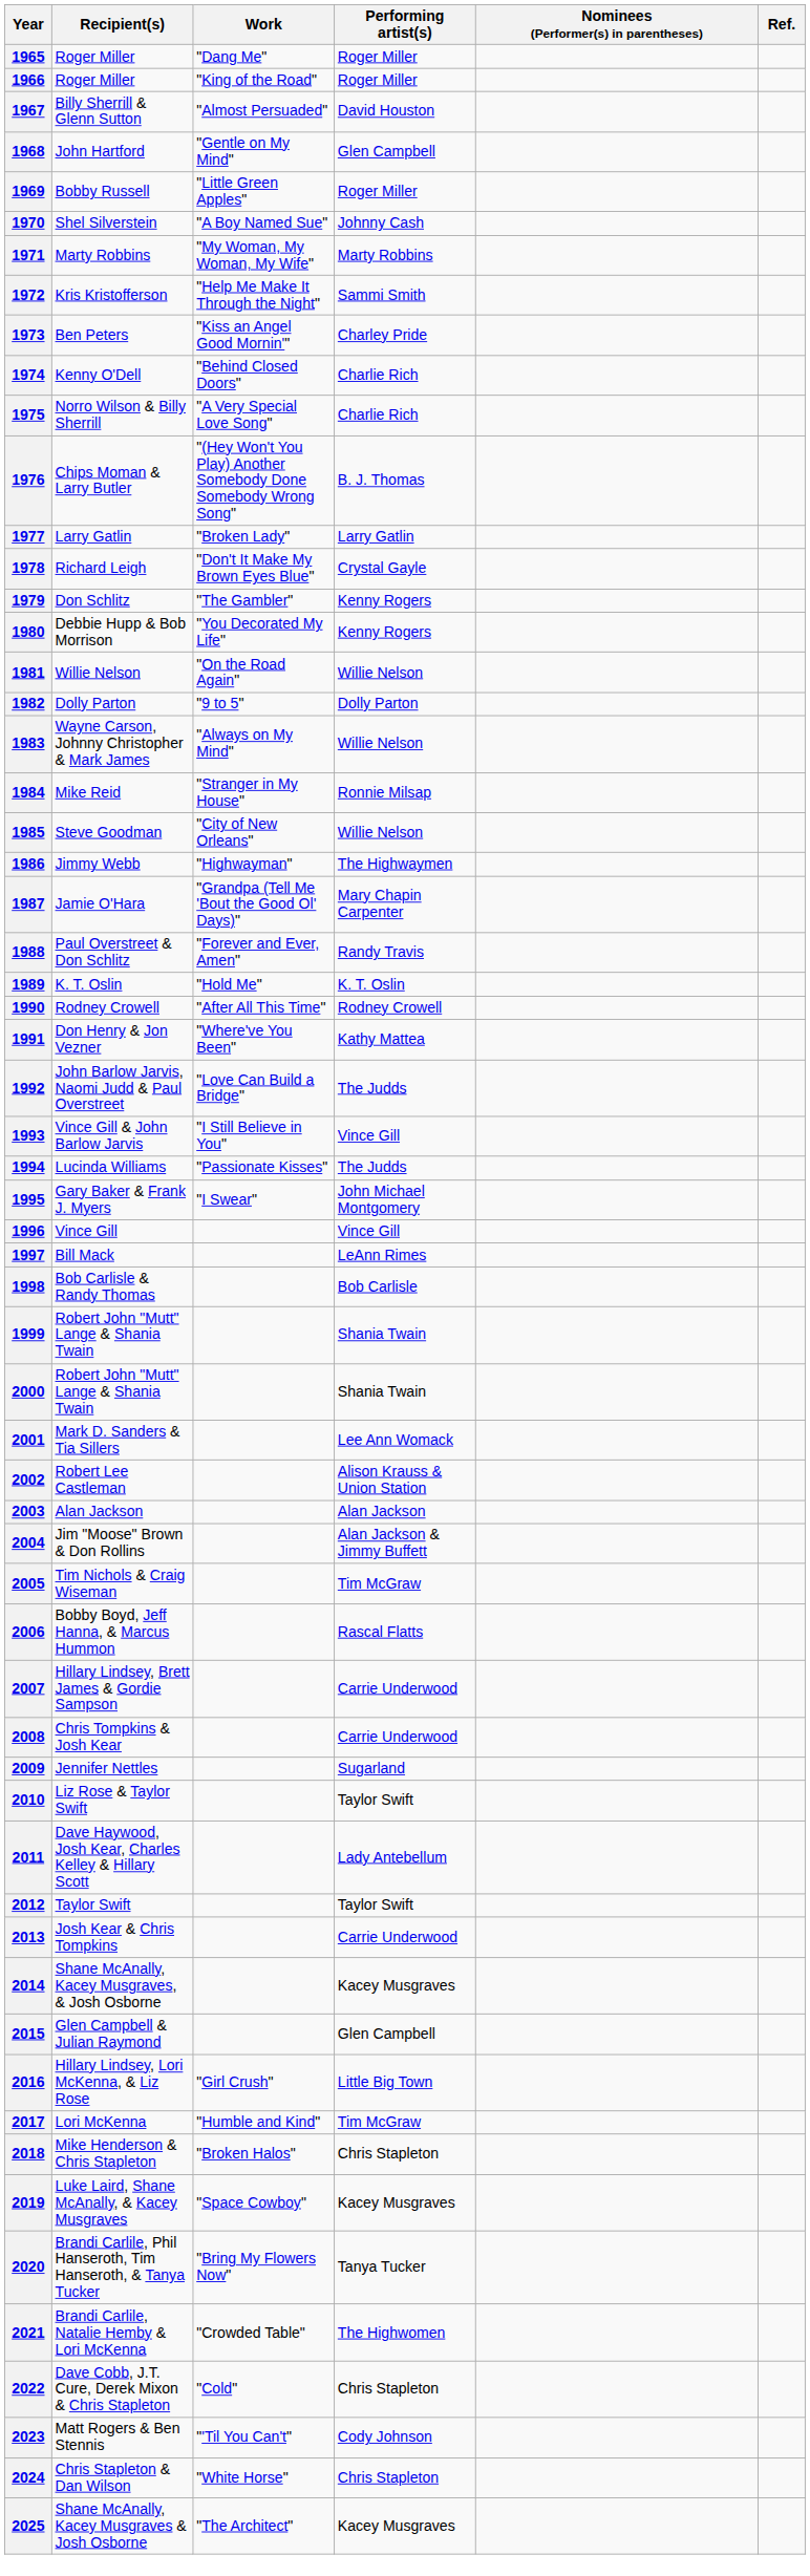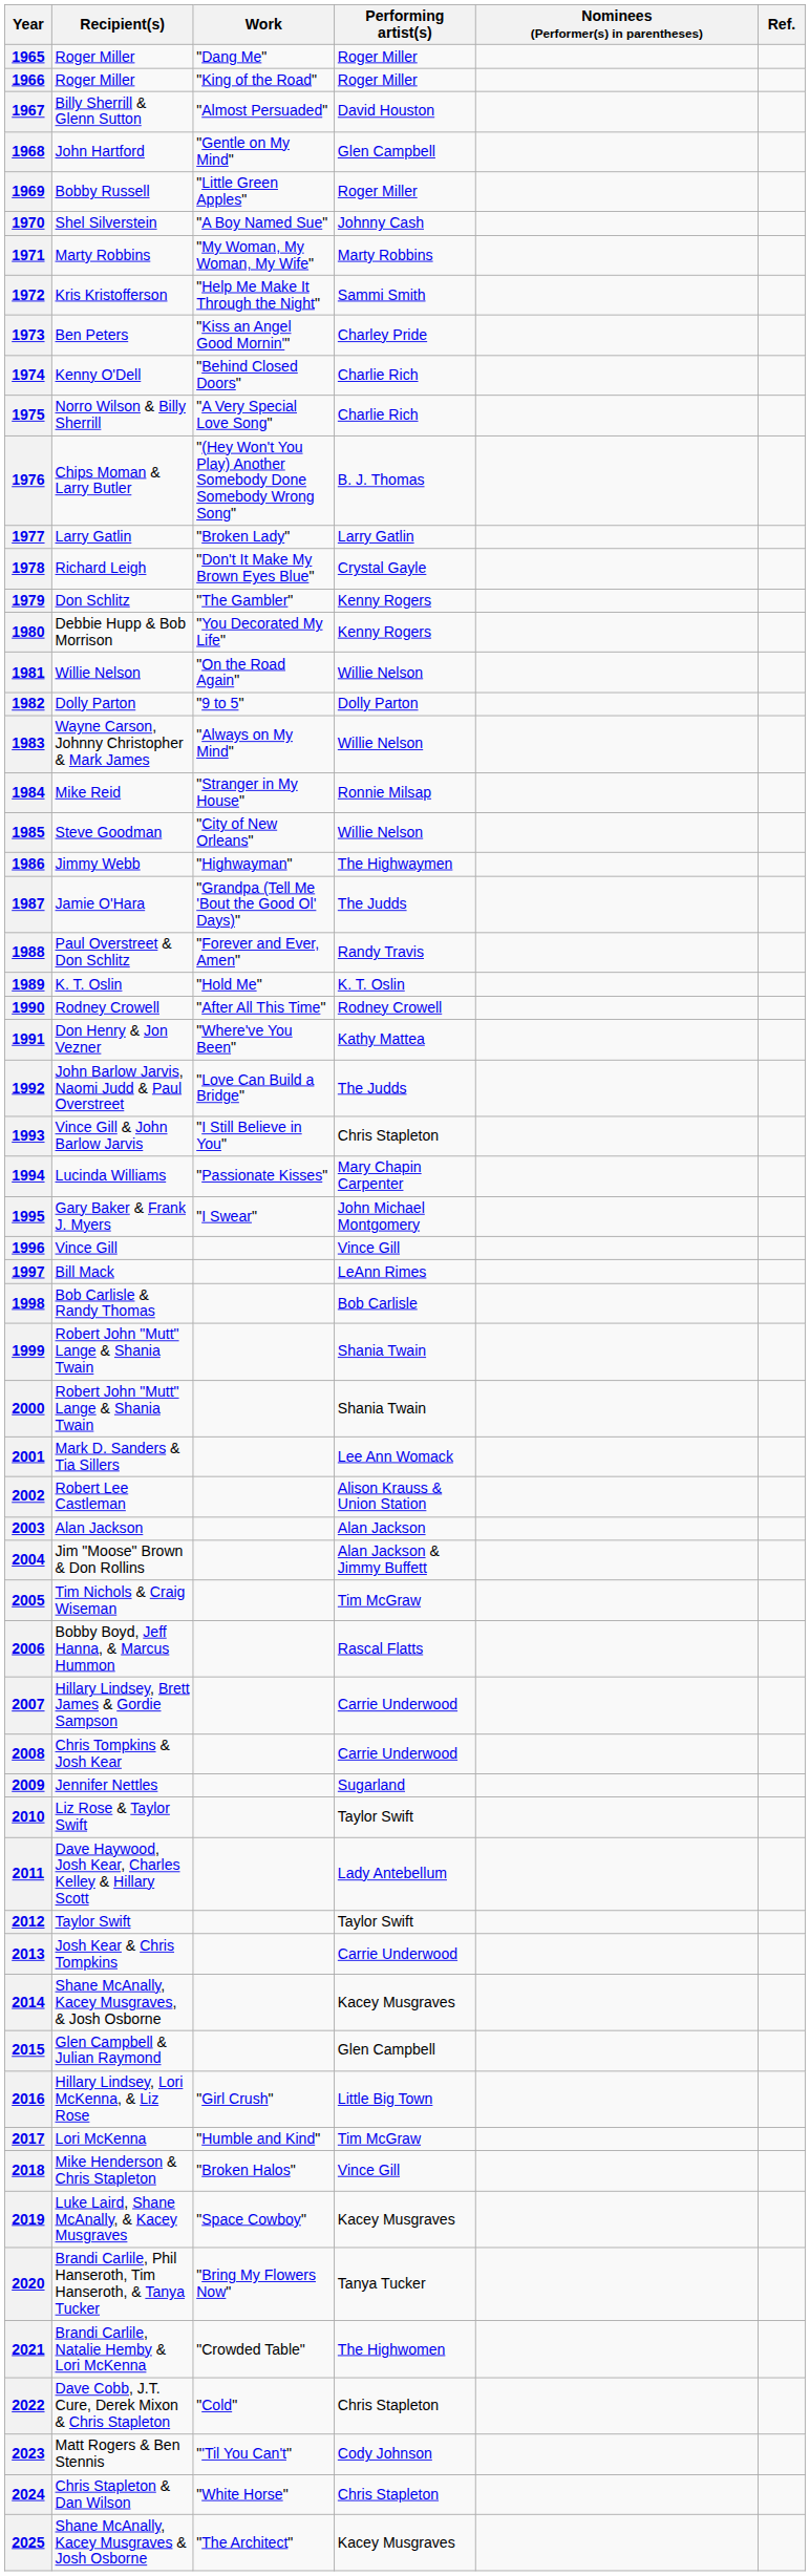 <table class="wikitable">
 <tr>
 <th width="5%">Year</th>
 <th width="15%">Recipient(s)</th>
 <th width="15%">Work</th>
 <th width="15%">Performing artist(s)</th>
 <th width="30%" class=unsortable>Nominees<br><small>(Performer(s) in parentheses)</small></th>
 <th width="5%" class=unsortable>Ref.</th>
 </tr>
 <tr>
 <th scope="row" style="text-align:center;"><a href='#'>1965</a></th>
 <td><a href='#'>Roger Miller</a></td>
 <td>"<a href='#'>Dang Me</a>"</td>
 <td><a href='#'>Roger Miller</a></td>
 <td></td>
 <td></td>
 </tr>
 <tr>
 <th scope="row" style="text-align:center;"><a href='#'>1966</a></th>
 <td><a href='#'>Roger Miller</a></td>
 <td>"<a href='#'>King of the Road</a>"</td>
 <td><a href='#'>Roger Miller</a></td>
 <td></td>
 <td></td>
 </tr>
 <tr>
 <th scope="row" style="text-align:center;"><a href='#'>1967</a></th>
 <td><a href='#'>Billy Sherrill</a> & <a href='#'>Glenn Sutton</a></td>
 <td>"<a href='#'>Almost Persuaded</a>"</td>
 <td><a href='#'>David Houston</a></td>
 <td></td>
 <td></td>
 </tr>
 <tr>
 <th scope="row" style="text-align:center;"><a href='#'>1968</a></th>
 <td><a href='#'>John Hartford</a></td>
 <td>"<a href='#'>Gentle on My Mind</a>"</td>
 <td><a href='#'>Glen Campbell</a></td>
 <td></td>
 <td></td>
 </tr>
 <tr>
 <th scope="row" style="text-align:center;"><a href='#'>1969</a></th>
 <td><a href='#'>Bobby Russell</a></td>
 <td>"<a href='#'>Little Green Apples</a>"</td>
 <td><a href='#'>Roger Miller</a></td>
 <td></td>
 <td></td>
 </tr>
 <tr>
 <th scope="row" style="text-align:center;"><a href='#'>1970</a></th>
 <td><a href='#'>Shel Silverstein</a></td>
 <td>"<a href='#'>A Boy Named Sue</a>"</td>
 <td><a href='#'>Johnny Cash</a></td>
 <td></td>
 <td></td>
 </tr>
 <tr>
 <th scope="row" style="text-align:center;"><a href='#'>1971</a></th>
 <td><a href='#'>Marty Robbins</a></td>
 <td>"<a href='#'>My Woman, My Woman, My Wife</a>"</td>
 <td><a href='#'>Marty Robbins</a></td>
 <td></td>
 <td></td>
 </tr>
 <tr>
 <th scope="row" style="text-align:center;"><a href='#'>1972</a></th>
 <td><a href='#'>Kris Kristofferson</a></td>
 <td>"<a href='#'>Help Me Make It Through the Night</a>"</td>
 <td><a href='#'>Sammi Smith</a></td>
 <td></td>
 <td></td>
 </tr>
 <tr>
 <th scope="row" style="text-align:center;"><a href='#'>1973</a></th>
 <td><a href='#'>Ben Peters</a></td>
 <td>"<a href='#'>Kiss an Angel Good Mornin'</a>"</td>
 <td><a href='#'>Charley Pride</a></td>
 <td></td>
 <td></td>
 </tr>
 <tr>
 <th scope="row" style="text-align:center;"><a href='#'>1974</a></th>
 <td><a href='#'>Kenny O'Dell</a></td>
 <td>"<a href='#'>Behind Closed Doors</a>"</td>
 <td><a href='#'>Charlie Rich</a></td>
 <td></td>
 <td></td>
 </tr>
 <tr>
 <th scope="row" style="text-align:center;"><a href='#'>1975</a></th>
 <td><a href='#'>Norro Wilson</a> & <a href='#'>Billy Sherrill</a></td>
 <td>"<a href='#'>A Very Special Love Song</a>"</td>
 <td><a href='#'>Charlie Rich</a></td>
 <td></td>
 <td></td>
 </tr>
 <tr>
 <th scope="row" style="text-align:center;"><a href='#'>1976</a></th>
 <td><a href='#'>Chips Moman</a> & <a href='#'>Larry Butler</a></td>
 <td>"<a href='#'>(Hey Won't You Play) Another Somebody Done Somebody Wrong Song</a>"</td>
 <td><a href='#'>B. J. Thomas</a></td>
 <td></td>
 <td></td>
 </tr>
 <tr>
 <th scope="row" style="text-align:center;"><a href='#'>1977</a></th>
 <td><a href='#'>Larry Gatlin</a></td>
 <td>"<a href='#'>Broken Lady</a>"</td>
 <td><a href='#'>Larry Gatlin</a></td>
 <td></td>
 <td></td>
 </tr>
 <tr>
 <th scope="row" style="text-align:center;"><a href='#'>1978</a></th>
 <td><a href='#'>Richard Leigh</a></td>
 <td>"<a href='#'>Don't It Make My Brown Eyes Blue</a>"</td>
 <td><a href='#'>Crystal Gayle</a></td>
 <td></td>
 <td></td>
 </tr>
 <tr>
 <th scope="row" style="text-align:center;"><a href='#'>1979</a></th>
 <td><a href='#'>Don Schlitz</a></td>
 <td>"<a href='#'>The Gambler</a>"</td>
 <td><a href='#'>Kenny Rogers</a></td>
 <td></td>
 <td></td>
 </tr>
 <tr>
 <th scope="row" style="text-align:center;"><a href='#'>1980</a></th>
 <td>Debbie Hupp & Bob Morrison</td>
 <td>"<a href='#'>You Decorated My Life</a>"</td>
 <td><a href='#'>Kenny Rogers</a></td>
 <td></td>
 <td></td>
 </tr>
 <tr>
 <th scope="row" style="text-align:center;"><a href='#'>1981</a></th>
 <td><a href='#'>Willie Nelson</a></td>
 <td>"<a href='#'>On the Road Again</a>"</td>
 <td><a href='#'>Willie Nelson</a></td>
 <td></td>
 <td></td>
 </tr>
 <tr>
 <th scope="row" style="text-align:center;"><a href='#'>1982</a></th>
 <td><a href='#'>Dolly Parton</a></td>
 <td>"<a href='#'>9 to 5</a>"</td>
 <td><a href='#'>Dolly Parton</a></td>
 <td></td>
 <td></td>
 </tr>
 <tr>
 <th scope="row" style="text-align:center;"><a href='#'>1983</a></th>
 <td><a href='#'>Wayne Carson</a>, Johnny Christopher & <a href='#'>Mark James</a></td>
 <td>"<a href='#'>Always on My Mind</a>"</td>
 <td><a href='#'>Willie Nelson</a></td>
 <td></td>
 <td></td>
 </tr>
 <tr>
 <th scope="row" style="text-align:center;"><a href='#'>1984</a></th>
 <td><a href='#'>Mike Reid</a></td>
 <td>"<a href='#'>Stranger in My House</a>"</td>
 <td><a href='#'>Ronnie Milsap</a></td>
 <td></td>
 <td></td>
 </tr>
 <tr>
 <th scope="row" style="text-align:center;"><a href='#'>1985</a></th>
 <td><a href='#'>Steve Goodman</a></td>
 <td>"<a href='#'>City of New Orleans</a>"</td>
 <td><a href='#'>Willie Nelson</a></td>
 <td></td>
 <td></td>
 </tr>
 <tr>
 <th scope="row" style="text-align:center;"><a href='#'>1986</a></th>
 <td><a href='#'>Jimmy Webb</a></td>
 <td>"<a href='#'>Highwayman</a>"</td>
 <td><a href='#'>The Highwaymen</a></td>
 <td></td>
 <td></td>
 </tr>
 <tr>
 <th scope="row" style="text-align:center;"><a href='#'>1987</a></th>
 <td><a href='#'>Jamie O'Hara</a></td>
 <td>"<a href='#'>Grandpa (Tell Me 'Bout the Good Ol' Days)</a>"</td>
-<td><a href='#'>Mary Chapin Carpenter</a></td>
+<td><a href='#'>The Judds</a></td>
 <td></td>
 <td></td>
 </tr>
 <tr>
 <th scope="row" style="text-align:center;"><a href='#'>1988</a></th>
 <td><a href='#'>Paul Overstreet</a> & <a href='#'>Don Schlitz</a></td>
 <td>"<a href='#'>Forever and Ever, Amen</a>"</td>
 <td><a href='#'>Randy Travis</a></td>
 <td></td>
 <td></td>
 </tr>
 <tr>
 <th scope="row" style="text-align:center;"><a href='#'>1989</a></th>
 <td><a href='#'>K. T. Oslin</a></td>
 <td>"<a href='#'>Hold Me</a>"</td>
 <td><a href='#'>K. T. Oslin</a></td>
 <td></td>
 <td></td>
 </tr>
 <tr>
 <th scope="row" style="text-align:center;"><a href='#'>1990</a></th>
 <td><a href='#'>Rodney Crowell</a></td>
 <td>"<a href='#'>After All This Time</a>"</td>
 <td><a href='#'>Rodney Crowell</a></td>
 <td></td>
 <td></td>
 </tr>
 <tr>
 <th scope="row" style="text-align:center;"><a href='#'>1991</a></th>
 <td><a href='#'>Don Henry</a> & <a href='#'>Jon Vezner</a></td>
 <td>"<a href='#'>Where've You Been</a>"</td>
 <td><a href='#'>Kathy Mattea</a></td>
 <td></td>
 <td></td>
 </tr>
 <tr>
 <th scope="row" style="text-align:center;"><a href='#'>1992</a></th>
 <td><a href='#'>John Barlow Jarvis</a>, <a href='#'>Naomi Judd</a> & <a href='#'>Paul Overstreet</a></td>
 <td>"<a href='#'>Love Can Build a Bridge</a>"</td>
 <td><a href='#'>The Judds</a></td>
 <td></td>
 <td></td>
 </tr>
 <tr>
 <th scope="row" style="text-align:center;"><a href='#'>1993</a></th>
 <td><a href='#'>Vince Gill</a> & <a href='#'>John Barlow Jarvis</a></td>
 <td>"<a href='#'>I Still Believe in You</a>"</td>
-<td><a href='#'>Vince Gill</a></td>
+<td>Chris Stapleton</td>
 <td></td>
 <td></td>
 </tr>
 <tr>
 <th scope="row" style="text-align:center;"><a href='#'>1994</a></th>
 <td><a href='#'>Lucinda Williams</a></td>
 <td>"<a href='#'>Passionate Kisses</a>"</td>
-<td><a href='#'>The Judds</a></td>
+<td><a href='#'>Mary Chapin Carpenter</a></td>
 <td></td>
 <td></td>
 </tr>
 <tr>
 <th scope="row" style="text-align:center;"><a href='#'>1995</a></th>
 <td><a href='#'>Gary Baker</a> & <a href='#'>Frank J. Myers</a></td>
 <td>"<a href='#'>I Swear</a>"</td>
 <td><a href='#'>John Michael Montgomery</a></td>
 <td></td>
 <td></td>
 </tr>
 <tr>
 <th scope="row" style="text-align:center;"><a href='#'>1996</a></th>
 <td><a href='#'>Vince Gill</a></td>
 <td></td>
 <td><a href='#'>Vince Gill</a></td>
 <td></td>
 <td></td>
 </tr>
 <tr>
 <th scope="row" style="text-align:center;"><a href='#'>1997</a></th>
 <td><a href='#'>Bill Mack</a></td>
 <td></td>
 <td><a href='#'>LeAnn Rimes</a></td>
 <td></td>
 <td></td>
 </tr>
 <tr>
 <th scope="row" style="text-align:center;"><a href='#'>1998</a></th>
 <td><a href='#'>Bob Carlisle</a> & <a href='#'>Randy Thomas</a></td>
 <td></td>
 <td><a href='#'>Bob Carlisle</a></td>
 <td></td>
 <td></td>
 </tr>
 <tr>
 <th scope="row" style="text-align:center;"><a href='#'>1999</a></th>
 <td><a href='#'>Robert John "Mutt" Lange</a> & <a href='#'>Shania Twain</a></td>
 <td></td>
 <td><a href='#'>Shania Twain</a></td>
 <td></td>
 <td></td>
 </tr>
 <tr>
 <th scope="row" style="text-align:center;"><a href='#'>2000</a></th>
 <td><a href='#'>Robert John "Mutt" Lange</a> & <a href='#'>Shania Twain</a></td>
 <td></td>
 <td>Shania Twain</td>
 <td></td>
 <td></td>
 </tr>
 <tr>
 <th scope="row" style="text-align:center;"><a href='#'>2001</a></th>
 <td><a href='#'>Mark D. Sanders</a> & <a href='#'>Tia Sillers</a></td>
 <td></td>
 <td><a href='#'>Lee Ann Womack</a></td>
 <td></td>
 <td></td>
 </tr>
 <tr>
 <th scope="row" style="text-align:center;"><a href='#'>2002</a></th>
 <td><a href='#'>Robert Lee Castleman</a></td>
 <td></td>
 <td><a href='#'>Alison Krauss & Union Station</a></td>
 <td></td>
 <td></td>
 </tr>
 <tr>
 <th scope="row" style="text-align:center;"><a href='#'>2003</a></th>
 <td><a href='#'>Alan Jackson</a></td>
 <td></td>
 <td><a href='#'>Alan Jackson</a></td>
 <td></td>
 <td></td>
 </tr>
 <tr>
 <th scope="row" style="text-align:center;"><a href='#'>2004</a></th>
 <td>Jim "Moose" Brown & Don Rollins</td>
 <td></td>
 <td><a href='#'>Alan Jackson</a> & <a href='#'>Jimmy Buffett</a></td>
 <td></td>
 <td></td>
 </tr>
 <tr>
 <th scope="row" style="text-align:center;"><a href='#'>2005</a></th>
 <td><a href='#'>Tim Nichols</a> & <a href='#'>Craig Wiseman</a></td>
 <td></td>
 <td><a href='#'>Tim McGraw</a></td>
 <td></td>
 <td></td>
 </tr>
 <tr>
 <th scope="row" style="text-align:center;"><a href='#'>2006</a></th>
 <td>Bobby Boyd, <a href='#'>Jeff Hanna</a>, & <a href='#'>Marcus Hummon</a></td>
 <td></td>
 <td><a href='#'>Rascal Flatts</a></td>
 <td></td>
 <td></td>
 </tr>
 <tr>
 <th scope="row" style="text-align:center;"><a href='#'>2007</a></th>
 <td><a href='#'>Hillary Lindsey</a>, <a href='#'>Brett James</a> & <a href='#'>Gordie Sampson</a></td>
 <td></td>
 <td><a href='#'>Carrie Underwood</a></td>
 <td></td>
 <td></td>
 </tr>
 <tr>
 <th scope="row" style="text-align:center;"><a href='#'>2008</a></th>
 <td><a href='#'>Chris Tompkins</a> & <a href='#'>Josh Kear</a></td>
 <td></td>
 <td><a href='#'>Carrie Underwood</a></td>
 <td></td>
 <td></td>
 </tr>
 <tr>
 <th scope="row" style="text-align:center;"><a href='#'>2009</a></th>
 <td><a href='#'>Jennifer Nettles</a></td>
 <td></td>
 <td><a href='#'>Sugarland</a></td>
 <td></td>
 <td></td>
 </tr>
 <tr>
 <th scope="row" style="text-align:center;"><a href='#'>2010</a></th>
 <td><a href='#'>Liz Rose</a> & <a href='#'>Taylor Swift</a></td>
 <td></td>
 <td>Taylor Swift</td>
 <td></td>
 <td></td>
 </tr>
 <tr>
 <th scope="row" style="text-align:center;"><a href='#'>2011</a></th>
 <td><a href='#'>Dave Haywood</a>, <a href='#'>Josh Kear</a>, <a href='#'>Charles Kelley</a> & <a href='#'>Hillary Scott</a></td>
 <td></td>
 <td><a href='#'>Lady Antebellum</a></td>
 <td></td>
 <td></td>
 </tr>
 <tr>
 <th scope="row" style="text-align:center;"><a href='#'>2012</a></th>
 <td><a href='#'>Taylor Swift</a></td>
 <td></td>
 <td>Taylor Swift</td>
 <td></td>
 <td></td>
 </tr>
 <tr>
 <th scope="row" style="text-align:center;"><a href='#'>2013</a></th>
 <td><a href='#'>Josh Kear</a> & <a href='#'>Chris Tompkins</a></td>
 <td></td>
 <td><a href='#'>Carrie Underwood</a></td>
 <td></td>
 <td></td>
 </tr>
 <tr>
 <th scope="row" style="text-align:center;"><a href='#'>2014</a></th>
 <td><a href='#'>Shane McAnally</a>, <a href='#'>Kacey Musgraves</a>, & Josh Osborne</td>
 <td></td>
 <td>Kacey Musgraves</td>
 <td></td>
 <td></td>
 </tr>
 <tr>
 <th scope="row" style="text-align:center;"><a href='#'>2015</a></th>
 <td><a href='#'>Glen Campbell</a> & <a href='#'>Julian Raymond</a></td>
 <td></td>
 <td>Glen Campbell</td>
 <td></td>
 <td></td>
 </tr>
 <tr>
 <th scope="row" style="text-align:center;"><a href='#'>2016</a></th>
 <td><a href='#'>Hillary Lindsey</a>, <a href='#'>Lori McKenna</a>, & <a href='#'>Liz Rose</a></td>
 <td>"<a href='#'>Girl Crush</a>"</td>
 <td><a href='#'>Little Big Town</a></td>
 <td></td>
 <td></td>
 </tr>
 <tr>
 <th scope="row" style="text-align:center;"><a href='#'>2017</a></th>
 <td><a href='#'>Lori McKenna</a></td>
 <td>"<a href='#'>Humble and Kind</a>"</td>
 <td><a href='#'>Tim McGraw</a></td>
 <td></td>
 <td></td>
 </tr>
 <tr>
 <th scope="row" style="text-align:center;"><a href='#'>2018</a></th>
 <td><a href='#'>Mike Henderson</a> & <a href='#'>Chris Stapleton</a></td>
 <td>"<a href='#'>Broken Halos</a>"</td>
-<td>Chris Stapleton</td>
+<td><a href='#'>Vince Gill</a></td>
 <td></td>
 <td></td>
 </tr>
 <tr>
 <th scope="row" style="text-align:center;"><a href='#'>2019</a></th>
 <td><a href='#'>Luke Laird</a>, <a href='#'>Shane McAnally</a>, & <a href='#'>Kacey Musgraves</a></td>
 <td>"<a href='#'>Space Cowboy</a>"</td>
 <td>Kacey Musgraves</td>
 <td></td>
 <td></td>
 </tr>
 <tr>
 <th scope="row" style="text-align:center;"><a href='#'>2020</a></th>
 <td><a href='#'>Brandi Carlile</a>, Phil Hanseroth, Tim Hanseroth, & <a href='#'>Tanya Tucker</a></td>
 <td>"<a href='#'>Bring My Flowers Now</a>"</td>
 <td>Tanya Tucker</td>
 <td></td>
 <td></td>
 </tr>
 <tr>
 <th scope="row" style="text-align:center;"><a href='#'>2021</a></th>
 <td><a href='#'>Brandi Carlile</a>, <a href='#'>Natalie Hemby</a> & <a href='#'>Lori McKenna</a></td>
 <td>"Crowded Table"</td>
 <td><a href='#'>The Highwomen</a></td>
 <td></td>
 <td></td>
 </tr>
 <tr>
 <th scope="row" style="text-align:center;"><a href='#'>2022</a></th>
 <td><a href='#'>Dave Cobb</a>, J.T. Cure, Derek Mixon & <a href='#'>Chris Stapleton</a></td>
 <td>"<a href='#'>Cold</a>"</td>
 <td>Chris Stapleton</td>
 <td></td>
 <td></td>
 </tr>
 <tr>
 <th scope="row" style="text-align:center;"><a href='#'>2023</a></th>
 <td>Matt Rogers & Ben Stennis</td>
 <td>"<a href='#'>'Til You Can't</a>"</td>
 <td><a href='#'>Cody Johnson</a></td>
 <td></td>
 <td></td>
 </tr>
 <tr>
 <th scope="row" style="text-align:center;"><a href='#'>2024</a></th>
 <td><a href='#'>Chris Stapleton</a> & <a href='#'>Dan Wilson</a></td>
 <td>"<a href='#'>White Horse</a>"</td>
 <td><a href='#'>Chris Stapleton</a></td>
 <td></td>
 <td></td>
 </tr>
 <tr>
 <th scope="row" style="text-align:center;"><strong><a href='#'>2025</a></strong></th>
 <td><a href='#'>Shane McAnally</a>, <a href='#'>Kacey Musgraves</a> & <a href='#'>Josh Osborne</a></td>
 <td>"<a href='#'>The Architect</a>"</td>
 <td>Kacey Musgraves</td>
 <td></td>
 <td></td>
 </tr>
 </table>
